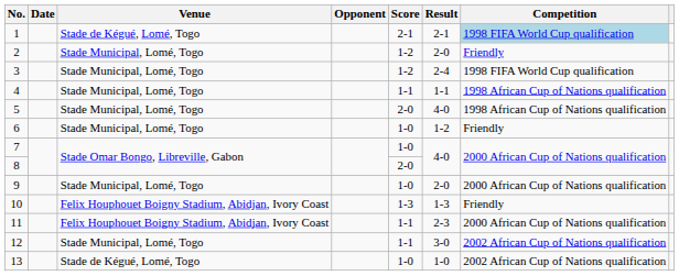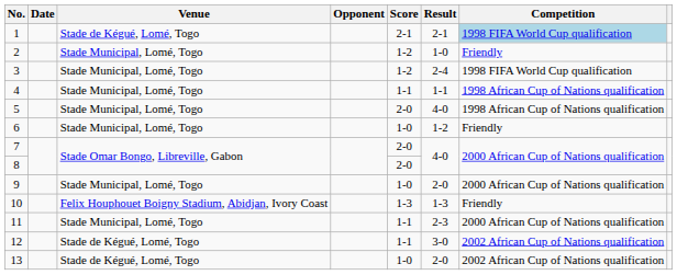 <table class="wikitable sortable">
 <tr>
 <th scope="col">No.</th>
 <th scope="col">Date</th>
 <th scope="col">Venue</th>
 <th scope="col">Opponent</th>
 <th scope="col">Score</th>
 <th scope="col">Result</th>
 <th scope="col">Competition</th>
 <th scope="col" class="unsortable"></th>
 </tr>
 <tr>
 <td style="text-align:center">1</td>
 <td></td>
 <td><a href='#'>Stade de Kégué</a>, <a href='#'>Lomé</a>, Togo</td>
 <td></td>
 <td style="text-align:center">2-1</td>
 <td style="text-align:center">2-1</td>
 <td style="background: lightblue;"><a href='#'>1998 FIFA World Cup qualification</a></td>
 <td></td>
 </tr>
 <tr>
 <td style="text-align:center">2</td>
 <td></td>
 <td><a href='#'>Stade Municipal</a>, Lomé, Togo</td>
 <td></td>
 <td style="text-align:center">1-2</td>
-<td style="text-align:center">2-0</td>
+<td style="text-align:center">1-0</td>
 <td><a href='#'>Friendly</a></td>
 <td></td>
 </tr>
 <tr>
 <td style="text-align:center">3</td>
 <td></td>
 <td>Stade Municipal, Lomé, Togo</td>
 <td></td>
 <td style="text-align:center">1-2</td>
 <td style="text-align:center">2-4</td>
 <td>1998 FIFA World Cup qualification</td>
 <td></td>
 </tr>
 <tr>
 <td style="text-align:center">4</td>
 <td></td>
 <td>Stade Municipal, Lomé, Togo</td>
 <td></td>
 <td style="text-align:center">1-1</td>
 <td style="text-align:center">1-1</td>
 <td><a href='#'>1998 African Cup of Nations qualification</a></td>
 <td></td>
 </tr>
 <tr>
 <td style="text-align:center">5</td>
 <td></td>
 <td>Stade Municipal, Lomé, Togo</td>
 <td></td>
 <td style="text-align:center">2-0</td>
 <td style="text-align:center">4-0</td>
 <td>1998 African Cup of Nations qualification</td>
 <td></td>
 </tr>
 <tr>
 <td style="text-align:center">6</td>
 <td></td>
 <td>Stade Municipal, Lomé, Togo</td>
 <td></td>
 <td style="text-align:center">1-0</td>
 <td style="text-align:center">1-2</td>
 <td>Friendly</td>
 <td></td>
 </tr>
 <tr>
 <td style="text-align:center">7</td>
 <td rowspan="2"></td>
 <td rowspan="2"><a href='#'>Stade Omar Bongo</a>, <a href='#'>Libreville</a>, Gabon</td>
 <td rowspan="2"></td>
-<td style="text-align:center">1-0</td>
+<td style="text-align:center">2-0</td>
 <td rowspan="2" style="text-align:center">4-0</td>
 <td rowspan="2"><a href='#'>2000 African Cup of Nations qualification</a></td>
 <td rowspan="2"></td>
 </tr>
 <tr>
 <td style="text-align:center">8</td>
 <td style="text-align:center">2-0</td>
 </tr>
 <tr>
 <td style="text-align:center">9</td>
 <td></td>
 <td>Stade Municipal, Lomé, Togo</td>
 <td></td>
 <td style="text-align:center">1-0</td>
 <td style="text-align:center">2-0</td>
 <td>2000 African Cup of Nations qualification</td>
 <td></td>
 </tr>
 <tr>
 <td style="text-align:center">10</td>
 <td></td>
 <td><a href='#'>Felix Houphouet Boigny Stadium</a>, <a href='#'>Abidjan</a>, Ivory Coast</td>
 <td></td>
 <td style="text-align:center">1-3</td>
 <td style="text-align:center">1-3</td>
 <td>Friendly</td>
 <td></td>
 </tr>
 <tr>
 <td style="text-align:center">11</td>
 <td></td>
-<td><a href='#'>Felix Houphouet Boigny Stadium</a>, <a href='#'>Abidjan</a>, Ivory Coast</td>
+<td>Stade Municipal, Lomé, Togo</td>
 <td></td>
 <td style="text-align:center">1-1</td>
 <td style="text-align:center">2-3</td>
 <td>2000 African Cup of Nations qualification</td>
 <td></td>
 </tr>
 <tr>
 <td style="text-align:center">12</td>
 <td></td>
-<td>Stade Municipal, Lomé, Togo</td>
+<td>Stade de Kégué, Lomé, Togo</td>
 <td></td>
 <td style="text-align:center">1-1</td>
 <td style="text-align:center">3-0</td>
 <td><a href='#'>2002 African Cup of Nations qualification</a></td>
 <td></td>
 </tr>
 <tr>
 <td style="text-align:center">13</td>
 <td></td>
 <td>Stade de Kégué, Lomé, Togo</td>
 <td></td>
 <td style="text-align:center">1-0</td>
-<td style="text-align:center">1-0</td>
+<td style="text-align:center">2-0</td>
 <td>2002 African Cup of Nations qualification</td>
 <td></td>
 </tr>
 </table>
